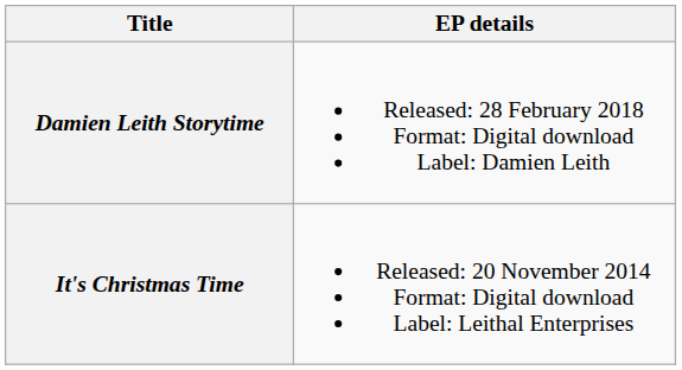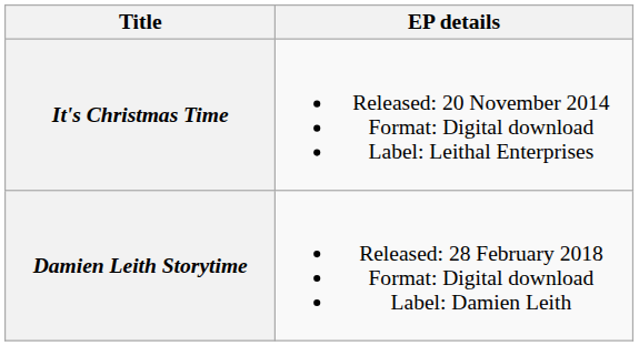 <table class="wikitable plainrowheaders" style="text-align:center;" border="1">
 <tr>
 <th scope="col" style="width:12em;">Title</th>
 <th scope="col" style="width:16em;">EP details</th>
 </tr>
 <tr>
+<th scope="row"><em>It's Christmas Time</em></th>
+<td><br><ul><li>Released: 20 November 2014</li><li>Format: Digital download</li><li>Label: Leithal Enterprises</li></ul></td>
+</tr>
+<tr>
 <th scope="row"><em>Damien Leith Storytime</em></th>
 <td><br><ul><li>Released: 28 February 2018</li><li>Format: Digital download</li><li>Label: Damien Leith</li></ul></td>
 </tr>
-<tr>
-<th scope="row"><em>It's Christmas Time</em></th>
-<td><br><ul><li>Released: 20 November 2014</li><li>Format: Digital download</li><li>Label: Leithal Enterprises</li></ul></td>
-</tr>
 </table>
